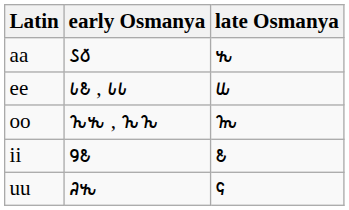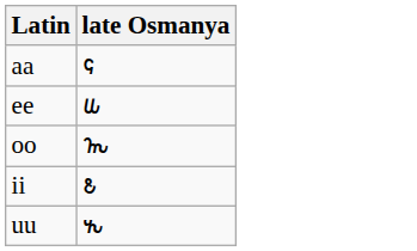 <table class="wikitable">
 <tr>
 <th>Latin</th>
-<th>early Osmanya</th>
 <th>late Osmanya</th>
 </tr>
 <tr>
 <td>aa</td>
-<td>𐒖𐒀 </td>
-<td>𐒓 </td>
+<td>𐒛 </td>
 </tr>
 <tr>
 <td>ee</td>
-<td>𐒗𐒕 , 𐒗𐒗 </td>
 <td>𐒜 </td>
 </tr>
 <tr>
 <td>oo</td>
-<td>𐒙𐒓 , 𐒙𐒙 </td>
 <td>𐒝 </td>
 </tr>
 <tr>
 <td>ii</td>
-<td>𐒘𐒕 </td>
 <td>𐒕 </td>
 </tr>
 <tr>
 <td>uu</td>
-<td>𐒚𐒓 </td>
-<td>𐒛 </td>
+<td>𐒓 </td>
 </tr>
 </table>
